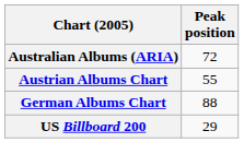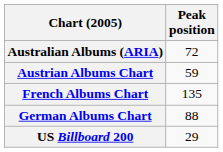 <table class="wikitable sortable plainrowheaders">
 <tr>
 <th>Chart (2005)</th>
 <th>Peak<br>position</th>
 </tr>
 <tr>
 <th scope="row">Australian Albums (<a href='#'>ARIA</a>)</th>
 <td align="center">72</td>
 </tr>
 <tr>
 <th scope="row"><a href='#'>Austrian Albums Chart</a></th>
-<td align="center">55</td>
+<td align="center">59</td>
+</tr>
+<tr>
+<th scope="row"><a href='#'>French Albums Chart</a></th>
+<td align="center">135</td>
 </tr>
 <tr>
 <th scope="row"><a href='#'>German Albums Chart</a></th>
 <td align="center">88</td>
 </tr>
 <tr>
 <th scope="row">US <a href='#'><em>Billboard</em> 200</a></th>
 <td align="center">29</td>
 </tr>
 </table>
